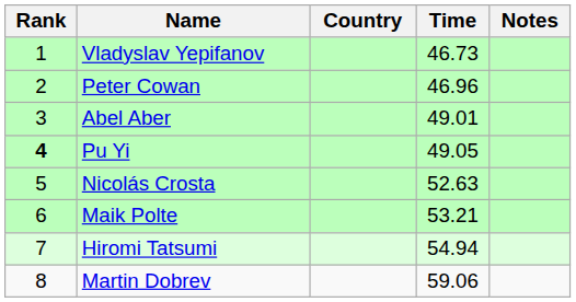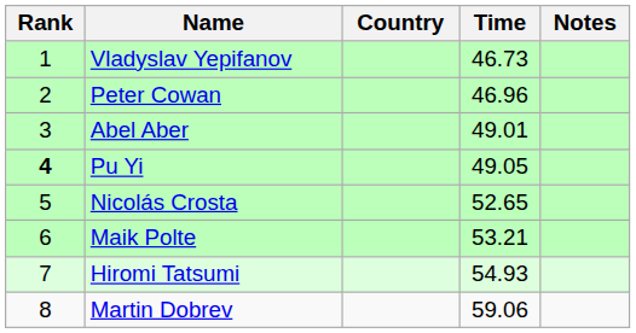 <table class="wikitable" style="text-align:center;width: 50%">
 <tr>
 <th>Rank</th>
 <th>Name</th>
 <th>Country</th>
 <th>Time</th>
 <th>Notes</th>
 </tr>
 <tr bgcolor=bbffbb>
 <td>1</td>
 <td align="left"><a href='#'>Vladyslav Yepifanov</a></td>
 <td align="left"></td>
 <td>46.73</td>
 <td></td>
 </tr>
 <tr bgcolor=bbffbb>
 <td>2</td>
 <td align="left"><a href='#'>Peter Cowan</a></td>
 <td align="left"></td>
 <td>46.96</td>
 <td></td>
 </tr>
 <tr bgcolor=bbffbb>
 <td>3</td>
 <td align="left"><a href='#'>Abel Aber</a></td>
 <td align="left"></td>
 <td>49.01</td>
 <td></td>
 </tr>
 <tr bgcolor=bbffbb>
 <td><strong>4</strong></td>
 <td align="left"><a href='#'>Pu Yi</a></td>
 <td align="left"></td>
 <td>49.05</td>
 <td></td>
 </tr>
 <tr bgcolor=bbffbb>
 <td>5</td>
 <td align="left"><a href='#'>Nicolás Crosta</a></td>
 <td align="left"></td>
-<td>52.63</td>
+<td>52.65</td>
 <td></td>
 </tr>
 <tr bgcolor=bbffbb>
 <td>6</td>
 <td align="left"><a href='#'>Maik Polte</a></td>
 <td align="left"></td>
 <td>53.21</td>
 <td></td>
 </tr>
 <tr bgcolor=ddffdd>
 <td>7</td>
 <td align="left"><a href='#'>Hiromi Tatsumi</a></td>
 <td align="left"></td>
-<td>54.94</td>
+<td>54.93</td>
 <td></td>
 </tr>
 <tr>
 <td>8</td>
 <td align="left"><a href='#'>Martin Dobrev</a></td>
 <td align="left"></td>
 <td>59.06</td>
 <td></td>
 </tr>
 </table>
